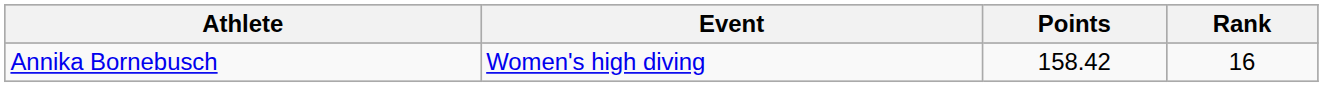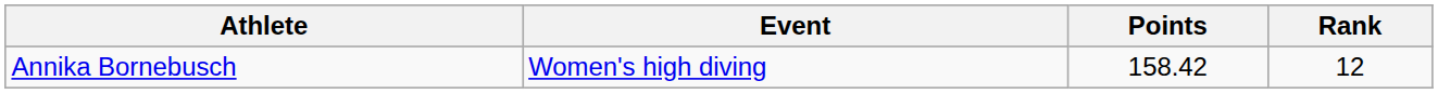 <table class="wikitable" style="text-align:center; font-size:90%; width:50%;">
 <tr>
 <th>Athlete</th>
 <th>Event</th>
 <th>Points</th>
 <th>Rank</th>
 </tr>
 <tr>
 <td align=left><a href='#'>Annika Bornebusch</a></td>
 <td align=left><a href='#'>Women's high diving</a></td>
 <td>158.42</td>
-<td>16</td>
+<td>12</td>
 </tr>
 </table>
